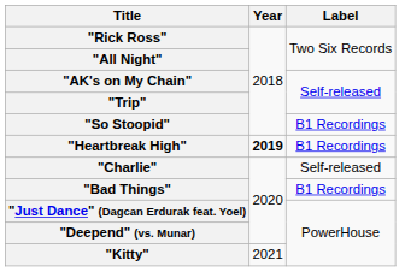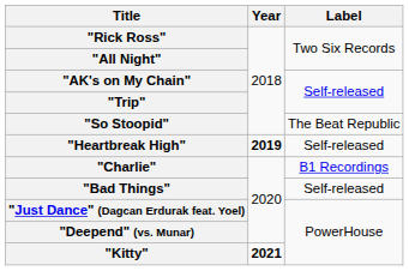 <table class="wikitable plainrowheaders" style="text-align:center;">
 <tr>
 <th scope="col">Title</th>
 <th scope="col">Year</th>
 <th scope="col">Label</th>
 </tr>
 <tr>
 <th scope="row">"Rick Ross"</th>
 <td rowspan="5">2018</td>
 <td rowspan="2">Two Six Records</td>
 </tr>
 <tr>
 <th scope="row">"All Night"</th>
 </tr>
 <tr>
 <th scope="row">"AK's on My Chain"</th>
 <td rowspan="2"><a href='#'>Self-released</a></td>
 </tr>
 <tr>
 <th scope="row">"Trip"</th>
 </tr>
 <tr>
 <th scope="row">"So Stoopid"</th>
-<td><a href='#'>B1 Recordings</a></td>
+<td>The Beat Republic</td>
 </tr>
 <tr>
 <th scope="row">"Heartbreak High"</th>
 <td><strong>2019</strong></td>
-<td><a href='#'>B1 Recordings</a></td>
+<td>Self-released</td>
 </tr>
 <tr>
 <th scope="row">"Charlie"</th>
 <td rowspan="4">2020</td>
-<td>Self-released</td>
+<td><a href='#'>B1 Recordings</a></td>
 </tr>
 <tr>
 <th scope="row">"Bad Things"</th>
-<td><a href='#'>B1 Recordings</a></td>
+<td>Self-released</td>
 </tr>
 <tr>
 <th scope="row">"<a href='#'>Just Dance</a>" <small>(Dagcan Erdurak feat. Yoel)</small></th>
 <td rowspan="3">PowerHouse</td>
 </tr>
 <tr>
 <th scope="row">"Deepend" <small>(vs. Munar)</small></th>
 </tr>
 <tr>
 <th scope="row">"Kitty"</th>
-<td>2021</td>
+<td><strong>2021</strong></td>
 </tr>
 </table>
